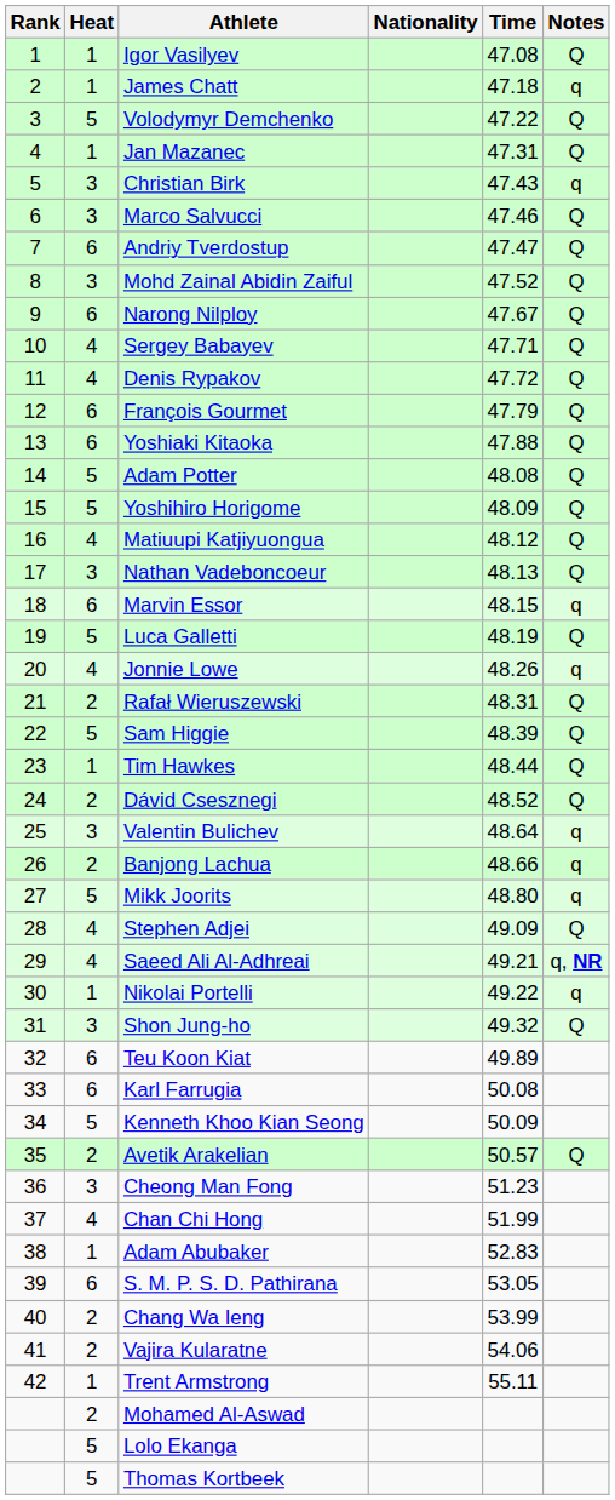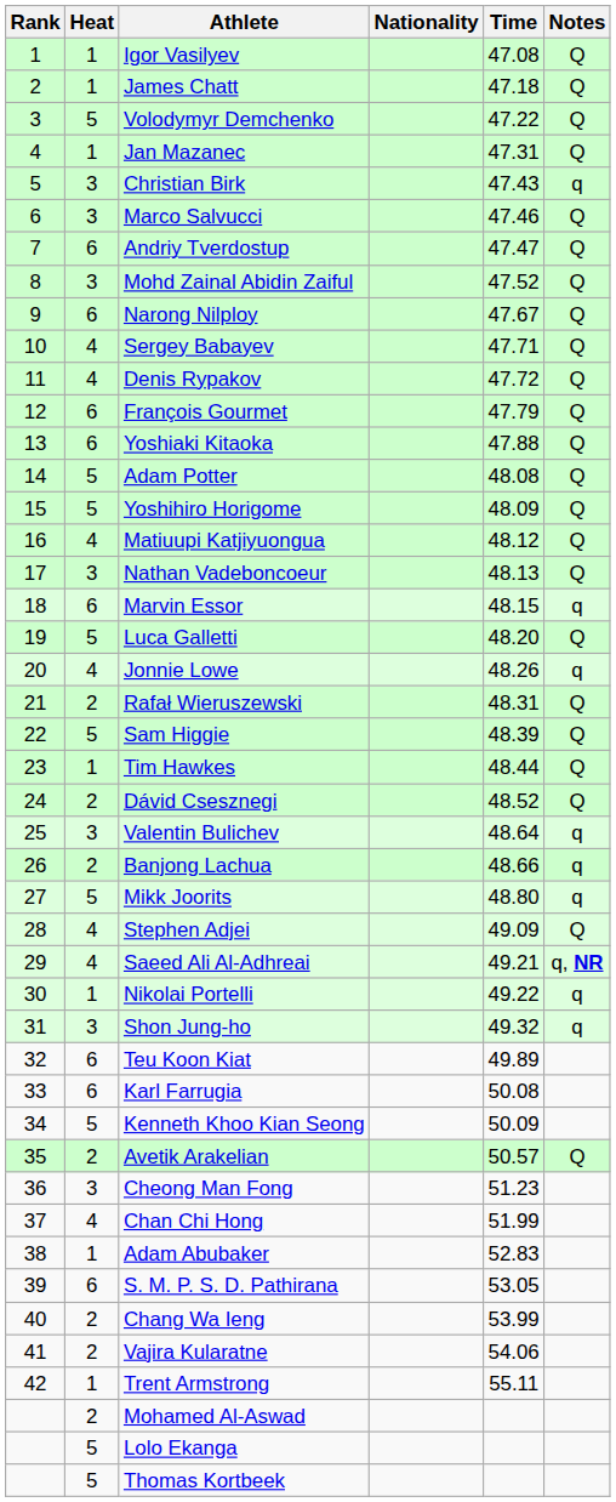 <table class="wikitable sortable" style="text-align:center;font-size:95%">
 <tr>
 <th>Rank</th>
 <th>Heat</th>
 <th>Athlete</th>
 <th>Nationality</th>
 <th>Time</th>
 <th>Notes</th>
 </tr>
 <tr bgcolor=ccffcc>
 <td>1</td>
 <td>1</td>
 <td align="left"><a href='#'>Igor Vasilyev</a></td>
 <td align=left></td>
 <td>47.08</td>
 <td>Q</td>
 </tr>
 <tr bgcolor=ccffcc>
 <td>2</td>
 <td>1</td>
 <td align="left"><a href='#'>James Chatt</a></td>
 <td align=left></td>
 <td>47.18</td>
-<td>q</td>
+<td>Q</td>
 </tr>
 <tr bgcolor=ccffcc>
 <td>3</td>
 <td>5</td>
 <td align="left"><a href='#'>Volodymyr Demchenko</a></td>
 <td align=left></td>
 <td>47.22</td>
 <td>Q</td>
 </tr>
 <tr bgcolor=ccffcc>
 <td>4</td>
 <td>1</td>
 <td align="left"><a href='#'>Jan Mazanec</a></td>
 <td align=left></td>
 <td>47.31</td>
 <td>Q</td>
 </tr>
 <tr bgcolor=ccffcc>
 <td>5</td>
 <td>3</td>
 <td align="left"><a href='#'>Christian Birk</a></td>
 <td align=left></td>
 <td>47.43</td>
 <td>q</td>
 </tr>
 <tr bgcolor=ccffcc>
 <td>6</td>
 <td>3</td>
 <td align="left"><a href='#'>Marco Salvucci</a></td>
 <td align=left></td>
 <td>47.46</td>
 <td>Q</td>
 </tr>
 <tr bgcolor=ccffcc>
 <td>7</td>
 <td>6</td>
 <td align="left"><a href='#'>Andriy Tverdostup</a></td>
 <td align=left></td>
 <td>47.47</td>
 <td>Q</td>
 </tr>
 <tr bgcolor=ccffcc>
 <td>8</td>
 <td>3</td>
 <td align="left"><a href='#'>Mohd Zainal Abidin Zaiful</a></td>
 <td align=left></td>
 <td>47.52</td>
 <td>Q</td>
 </tr>
 <tr bgcolor=ccffcc>
 <td>9</td>
 <td>6</td>
 <td align="left"><a href='#'>Narong Nilploy</a></td>
 <td align=left></td>
 <td>47.67</td>
 <td>Q</td>
 </tr>
 <tr bgcolor=ccffcc>
 <td>10</td>
 <td>4</td>
 <td align="left"><a href='#'>Sergey Babayev</a></td>
 <td align=left></td>
 <td>47.71</td>
 <td>Q</td>
 </tr>
 <tr bgcolor=ccffcc>
 <td>11</td>
 <td>4</td>
 <td align="left"><a href='#'>Denis Rypakov</a></td>
 <td align=left></td>
 <td>47.72</td>
 <td>Q</td>
 </tr>
 <tr bgcolor=ccffcc>
 <td>12</td>
 <td>6</td>
 <td align="left"><a href='#'>François Gourmet</a></td>
 <td align=left></td>
 <td>47.79</td>
 <td>Q</td>
 </tr>
 <tr bgcolor=ccffcc>
 <td>13</td>
 <td>6</td>
 <td align="left"><a href='#'>Yoshiaki Kitaoka</a></td>
 <td align=left></td>
 <td>47.88</td>
 <td>Q</td>
 </tr>
 <tr bgcolor=ccffcc>
 <td>14</td>
 <td>5</td>
 <td align="left"><a href='#'>Adam Potter</a></td>
 <td align=left></td>
 <td>48.08</td>
 <td>Q</td>
 </tr>
 <tr bgcolor=ccffcc>
 <td>15</td>
 <td>5</td>
 <td align="left"><a href='#'>Yoshihiro Horigome</a></td>
 <td align=left></td>
 <td>48.09</td>
 <td>Q</td>
 </tr>
 <tr bgcolor=ccffcc>
 <td>16</td>
 <td>4</td>
 <td align="left"><a href='#'>Matiuupi Katjiyuongua</a></td>
 <td align=left></td>
 <td>48.12</td>
 <td>Q</td>
 </tr>
 <tr bgcolor=ccffcc>
 <td>17</td>
 <td>3</td>
 <td align="left"><a href='#'>Nathan Vadeboncoeur</a></td>
 <td align=left></td>
 <td>48.13</td>
 <td>Q</td>
 </tr>
 <tr bgcolor=ddffdd>
 <td>18</td>
 <td>6</td>
 <td align="left"><a href='#'>Marvin Essor</a></td>
 <td align=left></td>
 <td>48.15</td>
 <td>q</td>
 </tr>
 <tr bgcolor=ccffcc>
 <td>19</td>
 <td>5</td>
 <td align="left"><a href='#'>Luca Galletti</a></td>
 <td align=left></td>
-<td>48.19</td>
+<td>48.20</td>
 <td>Q</td>
 </tr>
 <tr bgcolor=ddffdd>
 <td>20</td>
 <td>4</td>
 <td align="left"><a href='#'>Jonnie Lowe</a></td>
 <td align=left></td>
 <td>48.26</td>
 <td>q</td>
 </tr>
 <tr bgcolor=ccffcc>
 <td>21</td>
 <td>2</td>
 <td align="left"><a href='#'>Rafał Wieruszewski</a></td>
 <td align=left></td>
 <td>48.31</td>
 <td>Q</td>
 </tr>
 <tr bgcolor=ccffcc>
 <td>22</td>
 <td>5</td>
 <td align="left"><a href='#'>Sam Higgie</a></td>
 <td align=left></td>
 <td>48.39</td>
 <td>Q</td>
 </tr>
 <tr bgcolor=ccffcc>
 <td>23</td>
 <td>1</td>
 <td align="left"><a href='#'>Tim Hawkes</a></td>
 <td align=left></td>
 <td>48.44</td>
 <td>Q</td>
 </tr>
 <tr bgcolor=ccffcc>
 <td>24</td>
 <td>2</td>
 <td align="left"><a href='#'>Dávid Csesznegi</a></td>
 <td align=left></td>
 <td>48.52</td>
 <td>Q</td>
 </tr>
 <tr bgcolor=ddffdd>
 <td>25</td>
 <td>3</td>
 <td align="left"><a href='#'>Valentin Bulichev</a></td>
 <td align=left></td>
 <td>48.64</td>
 <td>q</td>
 </tr>
 <tr bgcolor=ccffcc>
 <td>26</td>
 <td>2</td>
 <td align="left"><a href='#'>Banjong Lachua</a></td>
 <td align=left></td>
 <td>48.66</td>
 <td>q</td>
 </tr>
 <tr bgcolor=ddffdd>
 <td>27</td>
 <td>5</td>
 <td align="left"><a href='#'>Mikk Joorits</a></td>
 <td align=left></td>
 <td>48.80</td>
 <td>q</td>
 </tr>
 <tr bgcolor=ddffdd>
 <td>28</td>
 <td>4</td>
 <td align="left"><a href='#'>Stephen Adjei</a></td>
 <td align=left></td>
 <td>49.09</td>
 <td>Q</td>
 </tr>
 <tr bgcolor=ddffdd>
 <td>29</td>
 <td>4</td>
 <td align="left"><a href='#'>Saeed Ali Al-Adhreai</a></td>
 <td align=left></td>
 <td>49.21</td>
 <td>q, <strong><a href='#'>NR</a></strong></td>
 </tr>
 <tr bgcolor=ddffdd>
 <td>30</td>
 <td>1</td>
 <td align="left"><a href='#'>Nikolai Portelli</a></td>
 <td align=left></td>
 <td>49.22</td>
 <td>q</td>
 </tr>
 <tr bgcolor=ddffdd>
 <td>31</td>
 <td>3</td>
 <td align="left"><a href='#'>Shon Jung-ho</a></td>
 <td align=left></td>
 <td>49.32</td>
-<td>Q</td>
+<td>q</td>
 </tr>
 <tr>
 <td>32</td>
 <td>6</td>
 <td align="left"><a href='#'>Teu Koon Kiat</a></td>
 <td align=left></td>
 <td>49.89</td>
 <td></td>
 </tr>
 <tr>
 <td>33</td>
 <td>6</td>
 <td align="left"><a href='#'>Karl Farrugia</a></td>
 <td align=left></td>
 <td>50.08</td>
 <td></td>
 </tr>
 <tr>
 <td>34</td>
 <td>5</td>
 <td align="left"><a href='#'>Kenneth Khoo Kian Seong</a></td>
 <td align=left></td>
 <td>50.09</td>
 <td></td>
 </tr>
 <tr bgcolor=ccffcc>
 <td>35</td>
 <td>2</td>
 <td align="left"><a href='#'>Avetik Arakelian</a></td>
 <td align=left></td>
 <td>50.57</td>
 <td>Q</td>
 </tr>
 <tr>
 <td>36</td>
 <td>3</td>
 <td align="left"><a href='#'>Cheong Man Fong</a></td>
 <td align=left></td>
 <td>51.23</td>
 <td></td>
 </tr>
 <tr>
 <td>37</td>
 <td>4</td>
 <td align="left"><a href='#'>Chan Chi Hong</a></td>
 <td align=left></td>
 <td>51.99</td>
 <td></td>
 </tr>
 <tr>
 <td>38</td>
 <td>1</td>
 <td align="left"><a href='#'>Adam Abubaker</a></td>
 <td align=left></td>
 <td>52.83</td>
 <td></td>
 </tr>
 <tr>
 <td>39</td>
 <td>6</td>
 <td align="left"><a href='#'>S. M. P. S. D. Pathirana</a></td>
 <td align=left></td>
 <td>53.05</td>
 <td></td>
 </tr>
 <tr>
 <td>40</td>
 <td>2</td>
 <td align="left"><a href='#'>Chang Wa Ieng</a></td>
 <td align=left></td>
 <td>53.99</td>
 <td></td>
 </tr>
 <tr>
 <td>41</td>
 <td>2</td>
 <td align="left"><a href='#'>Vajira Kularatne</a></td>
 <td align=left></td>
 <td>54.06</td>
 <td></td>
 </tr>
 <tr>
 <td>42</td>
 <td>1</td>
 <td align="left"><a href='#'>Trent Armstrong</a></td>
 <td align=left></td>
 <td>55.11</td>
 <td></td>
 </tr>
 <tr>
 <td></td>
 <td>2</td>
 <td align="left"><a href='#'>Mohamed Al-Aswad</a></td>
 <td align=left></td>
 <td></td>
 <td></td>
 </tr>
 <tr>
 <td></td>
 <td>5</td>
 <td align="left"><a href='#'>Lolo Ekanga</a></td>
 <td align=left></td>
 <td></td>
 <td></td>
 </tr>
 <tr>
 <td></td>
 <td>5</td>
 <td align="left"><a href='#'>Thomas Kortbeek</a></td>
 <td align=left></td>
 <td></td>
 <td></td>
 </tr>
 </table>
